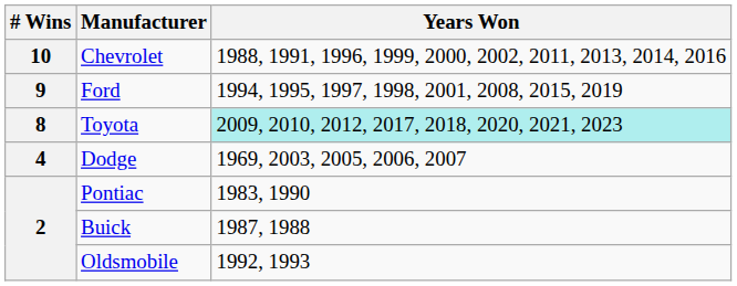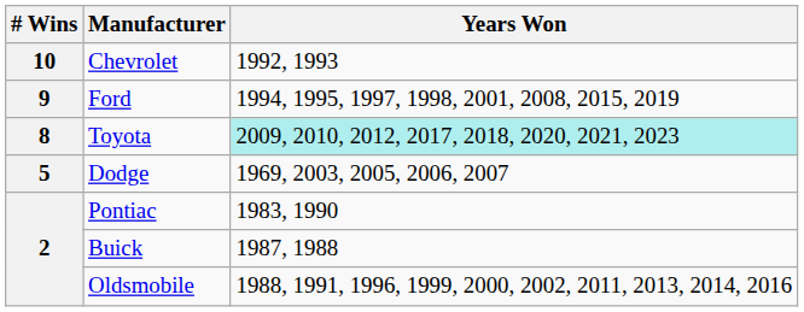 <table class="wikitable" style="font-size: 95%;">
 <tr>
 <th># Wins</th>
 <th>Manufacturer</th>
 <th>Years Won</th>
 </tr>
 <tr>
 <th>10</th>
 <td><a href='#'>Chevrolet</a></td>
-<td>1988, 1991, 1996, 1999, 2000, 2002, 2011, 2013, 2014, 2016</td>
+<td>1992, 1993</td>
 </tr>
 <tr>
 <th>9</th>
 <td><a href='#'>Ford</a></td>
 <td>1994, 1995, 1997, 1998, 2001, 2008, 2015, 2019</td>
 </tr>
 <tr>
 <th>8</th>
 <td><a href='#'>Toyota</a></td>
 <td style="background: paleturquoise;">2009, 2010, 2012, 2017, 2018, 2020, 2021, 2023</td>
 </tr>
 <tr>
-<th>4</th>
+<th>5</th>
 <td><a href='#'>Dodge</a></td>
 <td>1969, 2003, 2005, 2006, 2007</td>
 </tr>
 <tr>
 <th rowspan=3>2</th>
 <td><a href='#'>Pontiac</a></td>
 <td>1983, 1990</td>
 </tr>
 <tr>
 <td><a href='#'>Buick</a></td>
 <td>1987, 1988</td>
 </tr>
 <tr>
 <td><a href='#'>Oldsmobile</a></td>
-<td>1992, 1993</td>
+<td>1988, 1991, 1996, 1999, 2000, 2002, 2011, 2013, 2014, 2016</td>
 </tr>
 </table>
